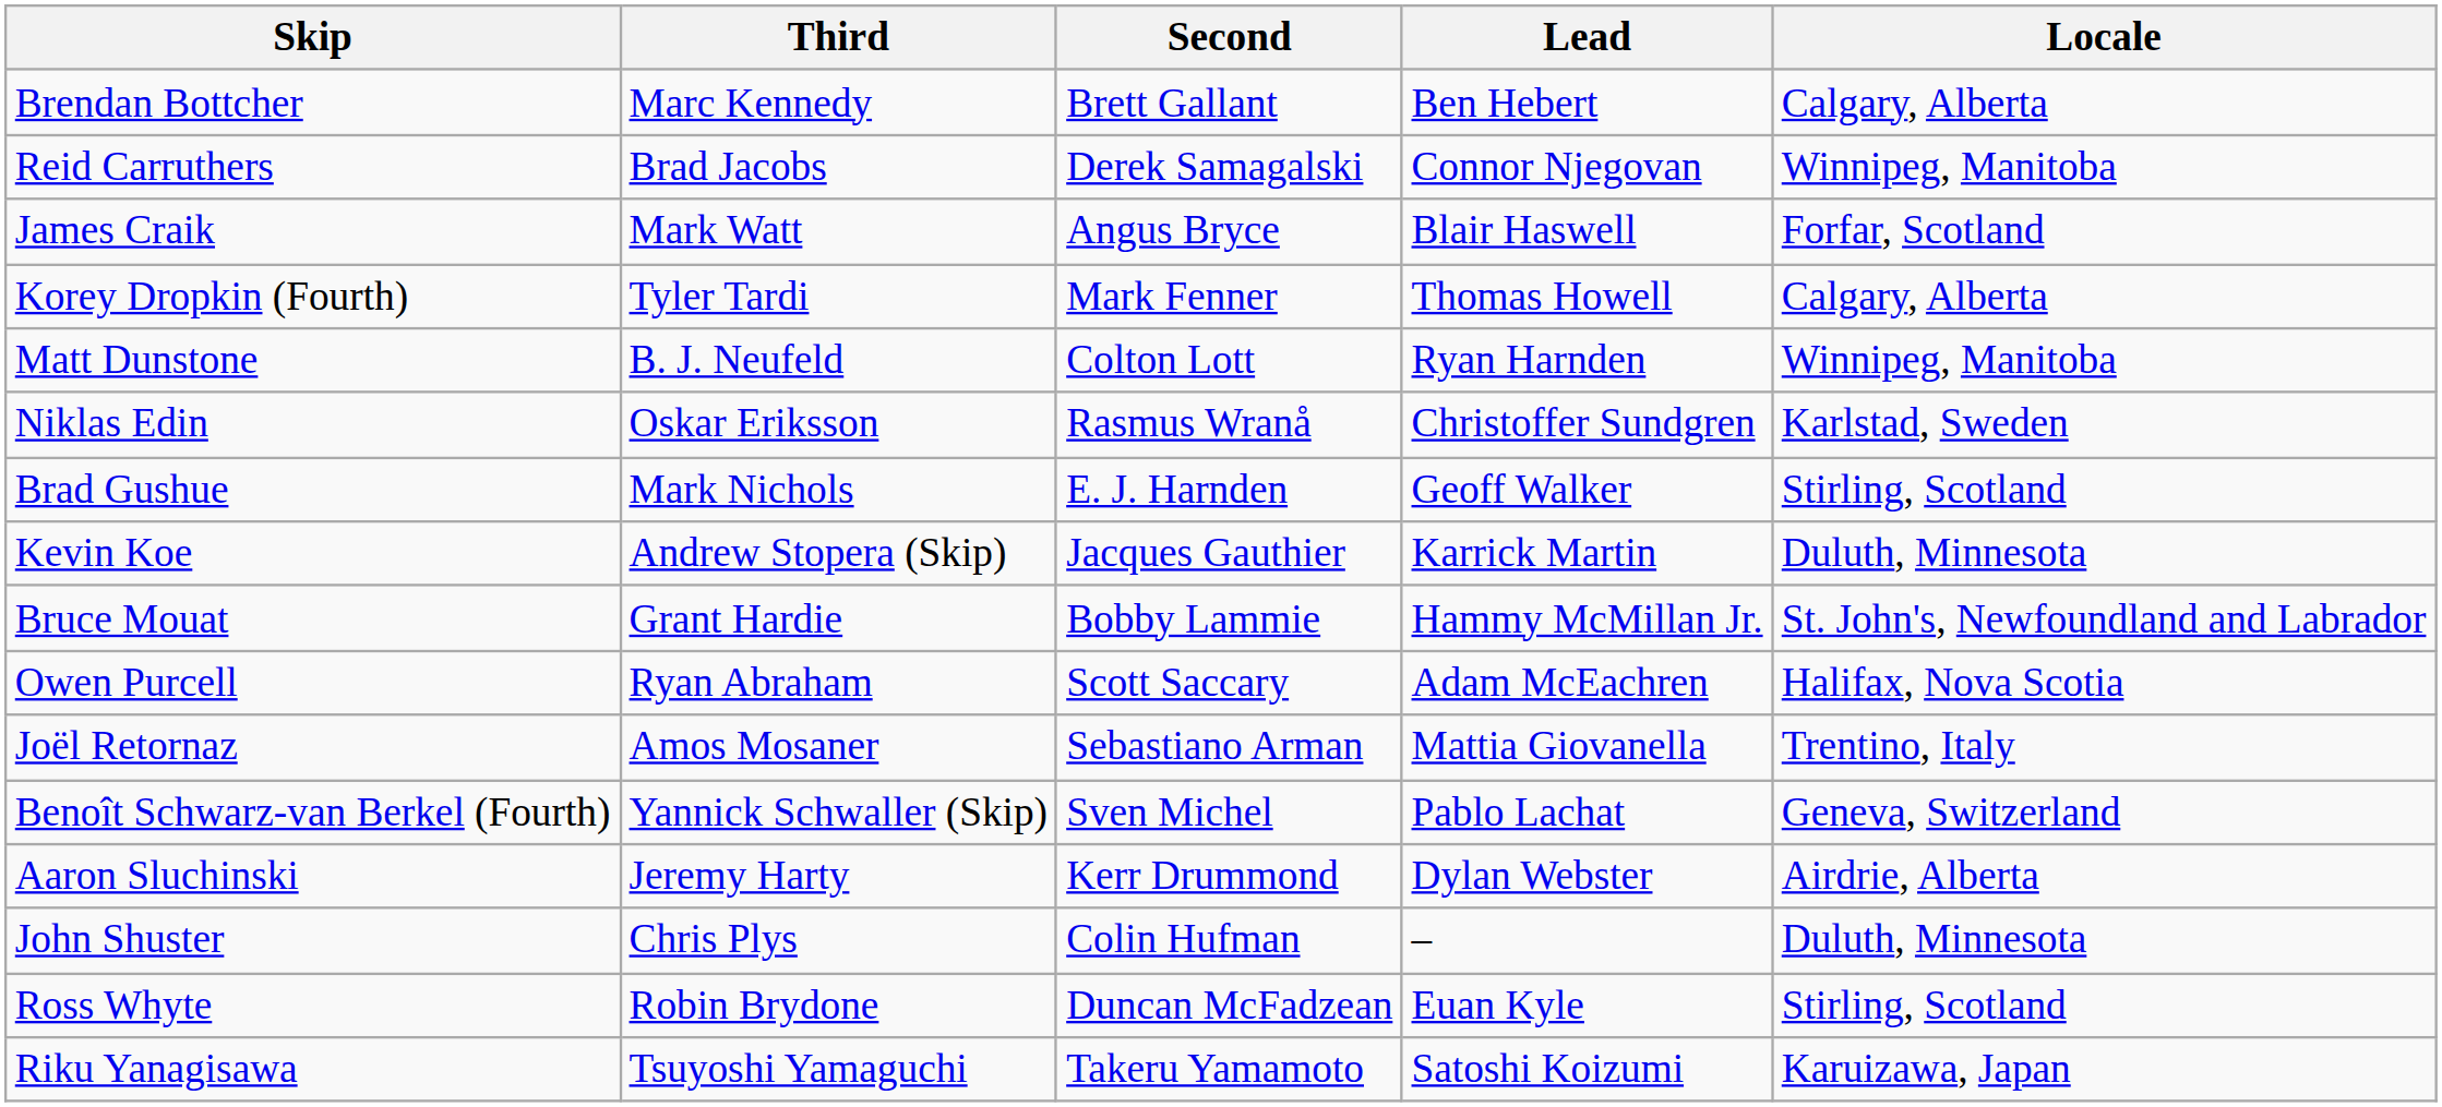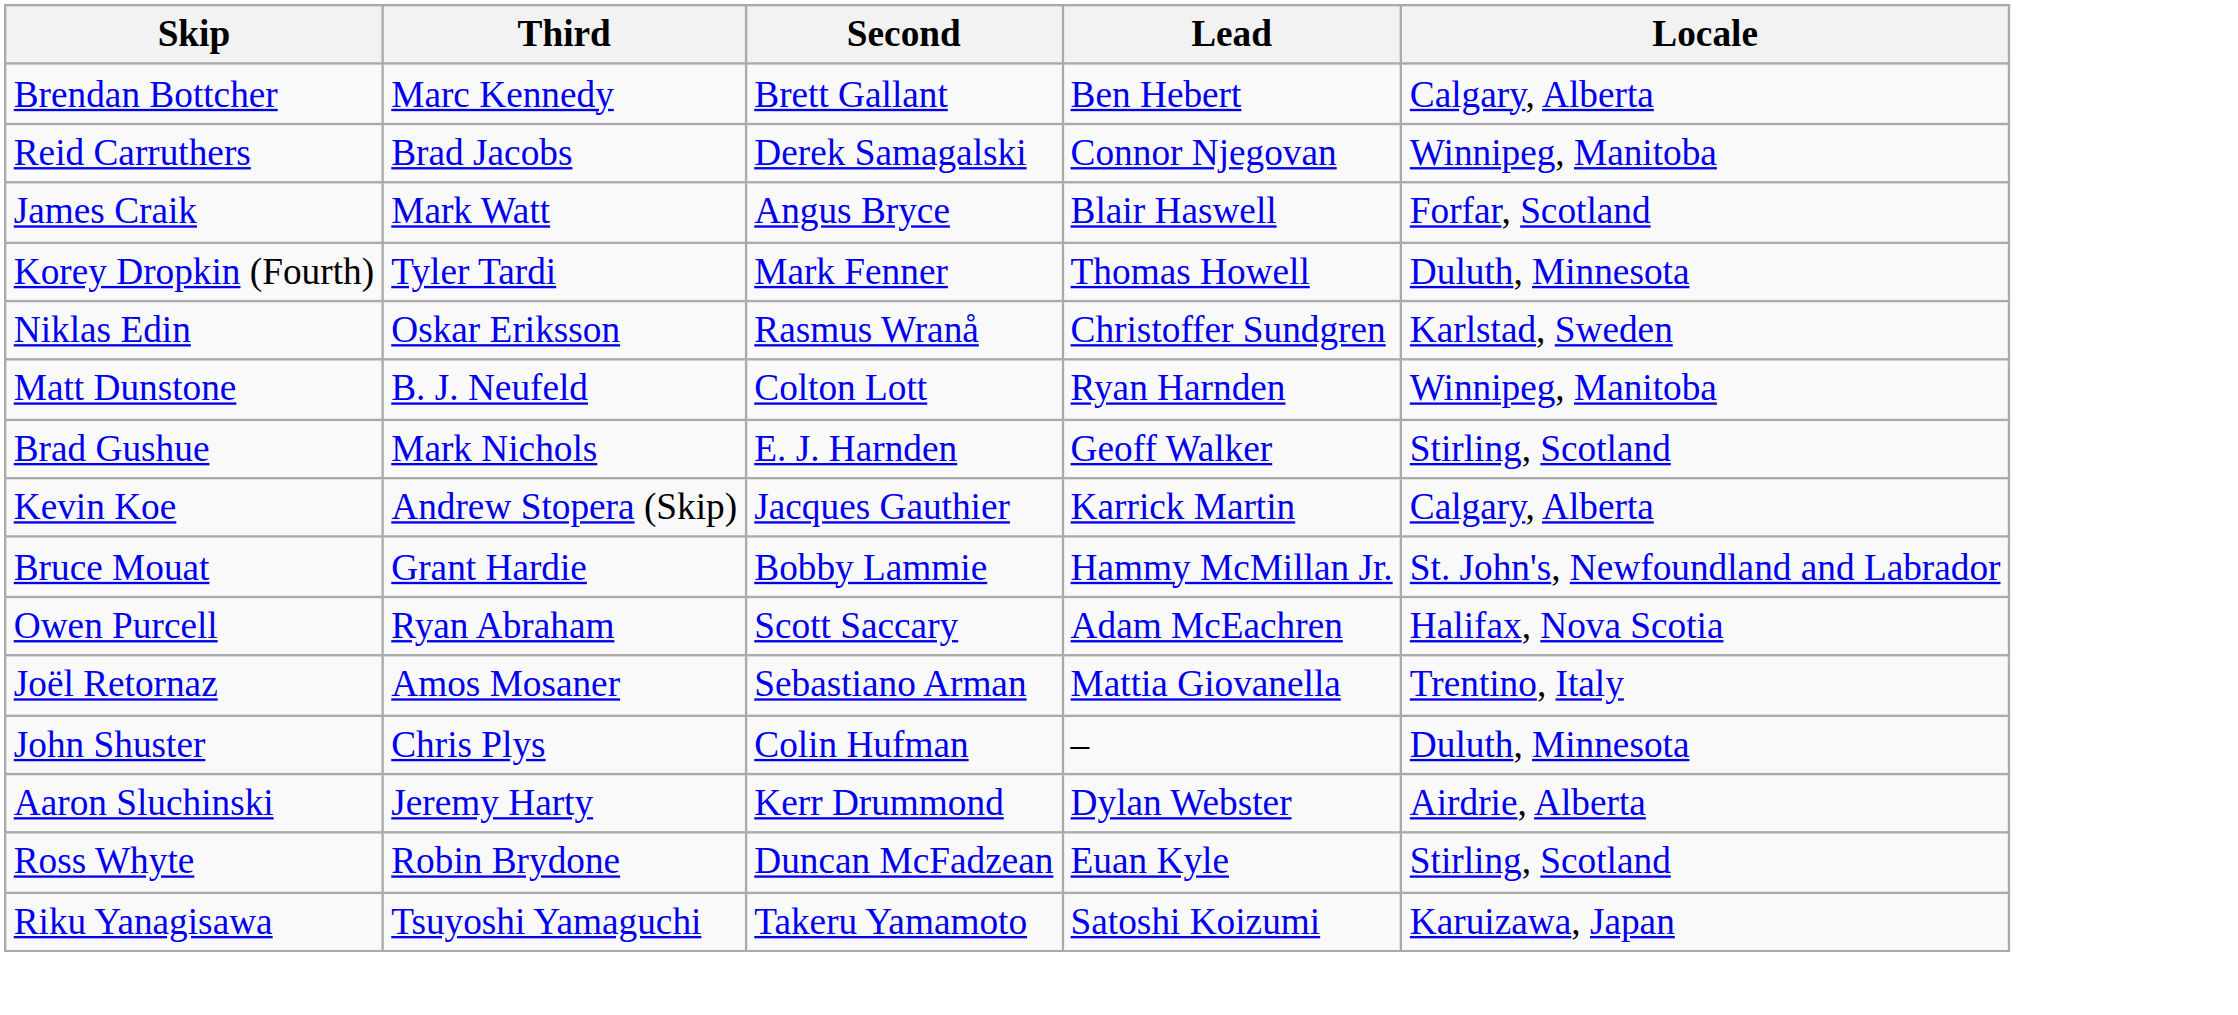 <table class=wikitable>
 <tr>
 <th scope="col">Skip</th>
 <th scope="col">Third</th>
 <th scope="col">Second</th>
 <th scope="col">Lead</th>
 <th scope="col">Locale</th>
 </tr>
 <tr>
 <td><a href='#'>Brendan Bottcher</a></td>
 <td><a href='#'>Marc Kennedy</a></td>
 <td><a href='#'>Brett Gallant</a></td>
 <td><a href='#'>Ben Hebert</a></td>
 <td> <a href='#'>Calgary</a>, <a href='#'>Alberta</a></td>
 </tr>
 <tr>
 <td><a href='#'>Reid Carruthers</a></td>
 <td><a href='#'>Brad Jacobs</a></td>
 <td><a href='#'>Derek Samagalski</a></td>
 <td><a href='#'>Connor Njegovan</a></td>
 <td> <a href='#'>Winnipeg</a>, <a href='#'>Manitoba</a></td>
 </tr>
 <tr>
 <td><a href='#'>James Craik</a></td>
 <td><a href='#'>Mark Watt</a></td>
 <td><a href='#'>Angus Bryce</a></td>
 <td><a href='#'>Blair Haswell</a></td>
 <td> <a href='#'>Forfar</a>, <a href='#'>Scotland</a></td>
 </tr>
 <tr>
 <td><a href='#'>Korey Dropkin</a> (Fourth)</td>
 <td><a href='#'>Tyler Tardi</a></td>
 <td><a href='#'>Mark Fenner</a></td>
 <td><a href='#'>Thomas Howell</a></td>
-<td> <a href='#'>Calgary</a>, <a href='#'>Alberta</a></td>
+<td> <a href='#'>Duluth</a>, <a href='#'>Minnesota</a></td>
+</tr>
+<tr>
+<td><a href='#'>Niklas Edin</a></td>
+<td><a href='#'>Oskar Eriksson</a></td>
+<td><a href='#'>Rasmus Wranå</a></td>
+<td><a href='#'>Christoffer Sundgren</a></td>
+<td> <a href='#'>Karlstad</a>, <a href='#'>Sweden</a></td>
 </tr>
 <tr>
 <td><a href='#'>Matt Dunstone</a></td>
 <td><a href='#'>B. J. Neufeld</a></td>
 <td><a href='#'>Colton Lott</a></td>
 <td><a href='#'>Ryan Harnden</a></td>
 <td> <a href='#'>Winnipeg</a>, <a href='#'>Manitoba</a></td>
-</tr>
-<tr>
-<td><a href='#'>Niklas Edin</a></td>
-<td><a href='#'>Oskar Eriksson</a></td>
-<td><a href='#'>Rasmus Wranå</a></td>
-<td><a href='#'>Christoffer Sundgren</a></td>
-<td> <a href='#'>Karlstad</a>, <a href='#'>Sweden</a></td>
 </tr>
 <tr>
 <td><a href='#'>Brad Gushue</a></td>
 <td><a href='#'>Mark Nichols</a></td>
 <td><a href='#'>E. J. Harnden</a></td>
 <td><a href='#'>Geoff Walker</a></td>
 <td> <a href='#'>Stirling</a>, <a href='#'>Scotland</a></td>
 </tr>
 <tr>
 <td><a href='#'>Kevin Koe</a></td>
 <td><a href='#'>Andrew Stopera</a> (Skip)</td>
 <td><a href='#'>Jacques Gauthier</a></td>
 <td><a href='#'>Karrick Martin</a></td>
-<td> <a href='#'>Duluth</a>, <a href='#'>Minnesota</a></td>
+<td> <a href='#'>Calgary</a>, <a href='#'>Alberta</a></td>
 </tr>
 <tr>
 <td><a href='#'>Bruce Mouat</a></td>
 <td><a href='#'>Grant Hardie</a></td>
 <td><a href='#'>Bobby Lammie</a></td>
 <td><a href='#'>Hammy McMillan Jr.</a></td>
 <td> <a href='#'>St. John's</a>, <a href='#'>Newfoundland and Labrador</a></td>
 </tr>
 <tr>
 <td><a href='#'>Owen Purcell</a></td>
 <td><a href='#'>Ryan Abraham</a></td>
 <td><a href='#'>Scott Saccary</a></td>
 <td><a href='#'>Adam McEachren</a></td>
 <td> <a href='#'>Halifax</a>, <a href='#'>Nova Scotia</a></td>
 </tr>
 <tr>
 <td><a href='#'>Joël Retornaz</a></td>
 <td><a href='#'>Amos Mosaner</a></td>
 <td><a href='#'>Sebastiano Arman</a></td>
 <td><a href='#'>Mattia Giovanella</a></td>
 <td> <a href='#'>Trentino</a>, <a href='#'>Italy</a></td>
 </tr>
 <tr>
-<td><a href='#'>Benoît Schwarz-van Berkel</a> (Fourth)</td>
-<td><a href='#'>Yannick Schwaller</a> (Skip)</td>
-<td><a href='#'>Sven Michel</a></td>
-<td><a href='#'>Pablo Lachat</a></td>
-<td> <a href='#'>Geneva</a>, <a href='#'>Switzerland</a></td>
+<td><a href='#'>John Shuster</a></td>
+<td><a href='#'>Chris Plys</a></td>
+<td><a href='#'>Colin Hufman</a></td>
+<td>–</td>
+<td> <a href='#'>Duluth</a>, <a href='#'>Minnesota</a></td>
 </tr>
 <tr>
 <td><a href='#'>Aaron Sluchinski</a></td>
 <td><a href='#'>Jeremy Harty</a></td>
 <td><a href='#'>Kerr Drummond</a></td>
 <td><a href='#'>Dylan Webster</a></td>
 <td> <a href='#'>Airdrie</a>, <a href='#'>Alberta</a></td>
-</tr>
-<tr>
-<td><a href='#'>John Shuster</a></td>
-<td><a href='#'>Chris Plys</a></td>
-<td><a href='#'>Colin Hufman</a></td>
-<td>–</td>
-<td> <a href='#'>Duluth</a>, <a href='#'>Minnesota</a></td>
 </tr>
 <tr>
 <td><a href='#'>Ross Whyte</a></td>
 <td><a href='#'>Robin Brydone</a></td>
 <td><a href='#'>Duncan McFadzean</a></td>
 <td><a href='#'>Euan Kyle</a></td>
 <td> <a href='#'>Stirling</a>, <a href='#'>Scotland</a></td>
 </tr>
 <tr>
 <td><a href='#'>Riku Yanagisawa</a></td>
 <td><a href='#'>Tsuyoshi Yamaguchi</a></td>
 <td><a href='#'>Takeru Yamamoto</a></td>
 <td><a href='#'>Satoshi Koizumi</a></td>
 <td> <a href='#'>Karuizawa</a>, <a href='#'>Japan</a></td>
 </tr>
 </table>
